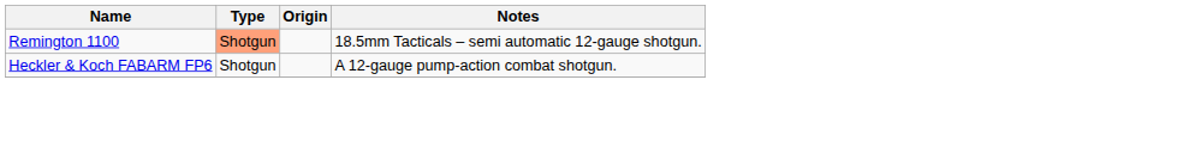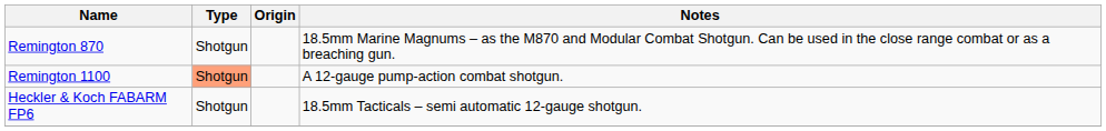 <table class="wikitable" ; text-align:"center;">
 <tr>
 <th>Name</th>
 <th>Type</th>
 <th>Origin</th>
 <th>Notes</th>
 </tr>
 <tr>
+<td><a href='#'>Remington 870</a></td>
+<td>Shotgun</td>
+<td></td>
+<td>18.5mm Marine Magnums – as the M870 and Modular Combat Shotgun. Can be used in the close range combat or as a breaching gun.</td>
+</tr>
+<tr>
 <td><a href='#'>Remington 1100</a></td>
 <td style="background: lightsalmon;">Shotgun</td>
 <td></td>
-<td>18.5mm Tacticals – semi automatic 12-gauge shotgun.</td>
+<td>A 12-gauge pump-action combat shotgun.</td>
 </tr>
 <tr>
 <td><a href='#'>Heckler & Koch FABARM FP6</a></td>
 <td>Shotgun</td>
 <td></td>
-<td>A 12-gauge pump-action combat shotgun.</td>
+<td>18.5mm Tacticals – semi automatic 12-gauge shotgun.</td>
 </tr>
 <tr>
 </tr>
 </table>
